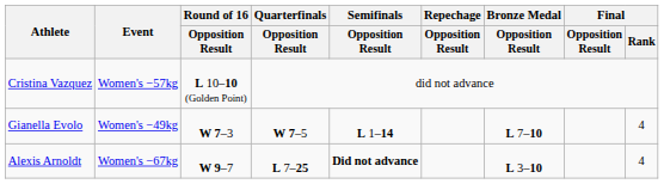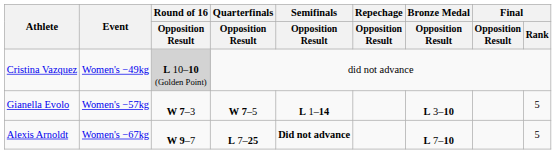 <table class="wikitable" style="font-size:90%">
 <tr>
 <th rowspan=2>Athlete</th>
 <th rowspan=2>Event</th>
 <th>Round of 16</th>
 <th>Quarterfinals</th>
 <th>Semifinals</th>
 <th>Repechage</th>
 <th>Bronze Medal</th>
 <th colspan=2>Final</th>
 </tr>
 <tr style="font-size:95%">
 <th>Opposition<br>Result</th>
 <th>Opposition<br>Result</th>
 <th>Opposition<br>Result</th>
 <th>Opposition<br>Result</th>
 <th>Opposition<br>Result</th>
 <th>Opposition<br>Result</th>
 <th>Rank</th>
 </tr>
 <tr style="text-align:center">
 <td style="text-align:left"><a href='#'>Cristina Vazquez</a></td>
-<td style="text-align:left"><a href='#'>Women's −57kg</a></td>
-<td><br><strong>L</strong> 10–<strong>10</strong><br><small>(Golden Point)</small></td>
+<td style="text-align:left"><a href='#'>Women's −49kg</a></td>
+<td style="background: lightgrey;"><br><strong>L</strong> 10–<strong>10</strong><br><small>(Golden Point)</small></td>
 <td colspan=6>did not advance</td>
 </tr>
 <tr style="text-align:center">
 <td style="text-align:left"><a href='#'>Gianella Evolo</a></td>
-<td style="text-align:left"><a href='#'>Women's −49kg</a></td>
+<td style="text-align:left"><a href='#'>Women's −57kg</a></td>
 <td><br><strong>W</strong> <strong>7</strong>–3</td>
 <td><br><strong>W</strong> <strong>7</strong>–5</td>
 <td><br><strong>L</strong> 1–<strong>14</strong></td>
 <td></td>
-<td><br><strong>L</strong> 7–<strong>10</strong></td>
+<td><br><strong>L</strong> 3–<strong>10</strong></td>
 <td></td>
-<td>4</td>
+<td>5</td>
 </tr>
 <tr style="text-align:center">
 <td style="text-align:left"><a href='#'>Alexis Arnoldt</a></td>
 <td style="text-align:left"><a href='#'>Women's −67kg</a></td>
 <td><br><strong>W</strong> <strong>9</strong>–7</td>
 <td><br><strong>L</strong> 7–<strong>25</strong></td>
 <td><strong>Did not advance</strong></td>
 <td></td>
-<td><br><strong>L</strong> 3–<strong>10</strong></td>
+<td><br><strong>L</strong> 7–<strong>10</strong></td>
 <td></td>
-<td>4</td>
+<td>5</td>
 </tr>
 </table>
